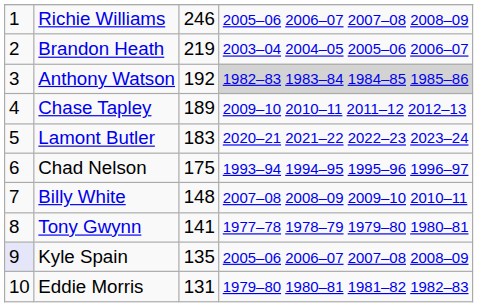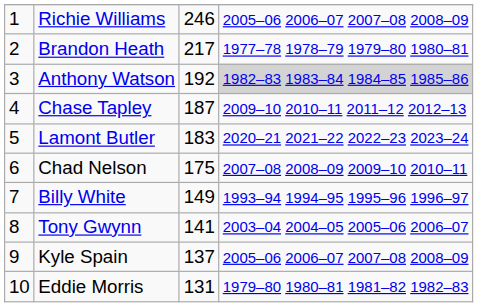 <table class="wikitable">
 <tr>
 </tr>
 <tr>
 <td>1</td>
 <td><a href='#'>Richie Williams</a></td>
 <td>246</td>
 <td style="font-size:80%;"><a href='#'>2005–06</a> <a href='#'>2006–07</a> <a href='#'>2007–08</a> <a href='#'>2008–09</a></td>
 </tr>
 <tr>
 <td>2</td>
 <td><a href='#'>Brandon Heath</a></td>
-<td>219</td>
-<td style="font-size:80%;"><a href='#'>2003–04</a> <a href='#'>2004–05</a> <a href='#'>2005–06</a> <a href='#'>2006–07</a></td>
+<td>217</td>
+<td style="font-size:80%;"><a href='#'>1977–78</a> <a href='#'>1978–79</a> <a href='#'>1979–80</a> <a href='#'>1980–81</a></td>
 </tr>
 <tr>
 <td>3</td>
 <td><a href='#'>Anthony Watson</a></td>
 <td>192</td>
 <td style="background: lightgrey; font-size:80%;"><a href='#'>1982–83</a> <a href='#'>1983–84</a> <a href='#'>1984–85</a> <a href='#'>1985–86</a></td>
 </tr>
 <tr>
 <td>4</td>
 <td><a href='#'>Chase Tapley</a></td>
-<td>189</td>
+<td>187</td>
 <td style="font-size:80%;"><a href='#'>2009–10</a> <a href='#'>2010–11</a> <a href='#'>2011–12</a> <a href='#'>2012–13</a></td>
 </tr>
 <tr>
 <td>5</td>
 <td><a href='#'>Lamont Butler</a></td>
 <td>183</td>
 <td style="font-size:80%;"><a href='#'>2020–21</a> <a href='#'>2021–22</a> <a href='#'>2022–23</a> <a href='#'>2023–24</a></td>
 </tr>
 <tr>
 <td>6</td>
 <td>Chad Nelson</td>
 <td>175</td>
-<td style="font-size:80%;"><a href='#'>1993–94</a> <a href='#'>1994–95</a> <a href='#'>1995–96</a> <a href='#'>1996–97</a></td>
+<td style="font-size:80%;"><a href='#'>2007–08</a> <a href='#'>2008–09</a> <a href='#'>2009–10</a> <a href='#'>2010–11</a></td>
 </tr>
 <tr>
 <td>7</td>
 <td><a href='#'>Billy White</a></td>
-<td>148</td>
-<td style="font-size:80%;"><a href='#'>2007–08</a> <a href='#'>2008–09</a> <a href='#'>2009–10</a> <a href='#'>2010–11</a></td>
+<td>149</td>
+<td style="font-size:80%;"><a href='#'>1993–94</a> <a href='#'>1994–95</a> <a href='#'>1995–96</a> <a href='#'>1996–97</a></td>
 </tr>
 <tr>
 <td>8</td>
 <td><a href='#'>Tony Gwynn</a></td>
 <td>141</td>
-<td style="font-size:80%;"><a href='#'>1977–78</a> <a href='#'>1978–79</a> <a href='#'>1979–80</a> <a href='#'>1980–81</a></td>
+<td style="font-size:80%;"><a href='#'>2003–04</a> <a href='#'>2004–05</a> <a href='#'>2005–06</a> <a href='#'>2006–07</a></td>
 </tr>
 <tr>
-<td style="background: lavender;">9</td>
+<td>9</td>
 <td>Kyle Spain</td>
-<td>135</td>
+<td>137</td>
 <td style="font-size:80%;"><a href='#'>2005–06</a> <a href='#'>2006–07</a> <a href='#'>2007–08</a> <a href='#'>2008–09</a></td>
 </tr>
 <tr>
 <td>10</td>
 <td>Eddie Morris</td>
 <td>131</td>
 <td style="font-size:80%;"><a href='#'>1979–80</a> <a href='#'>1980–81</a> <a href='#'>1981–82</a> <a href='#'>1982–83</a></td>
 </tr>
 </table>
